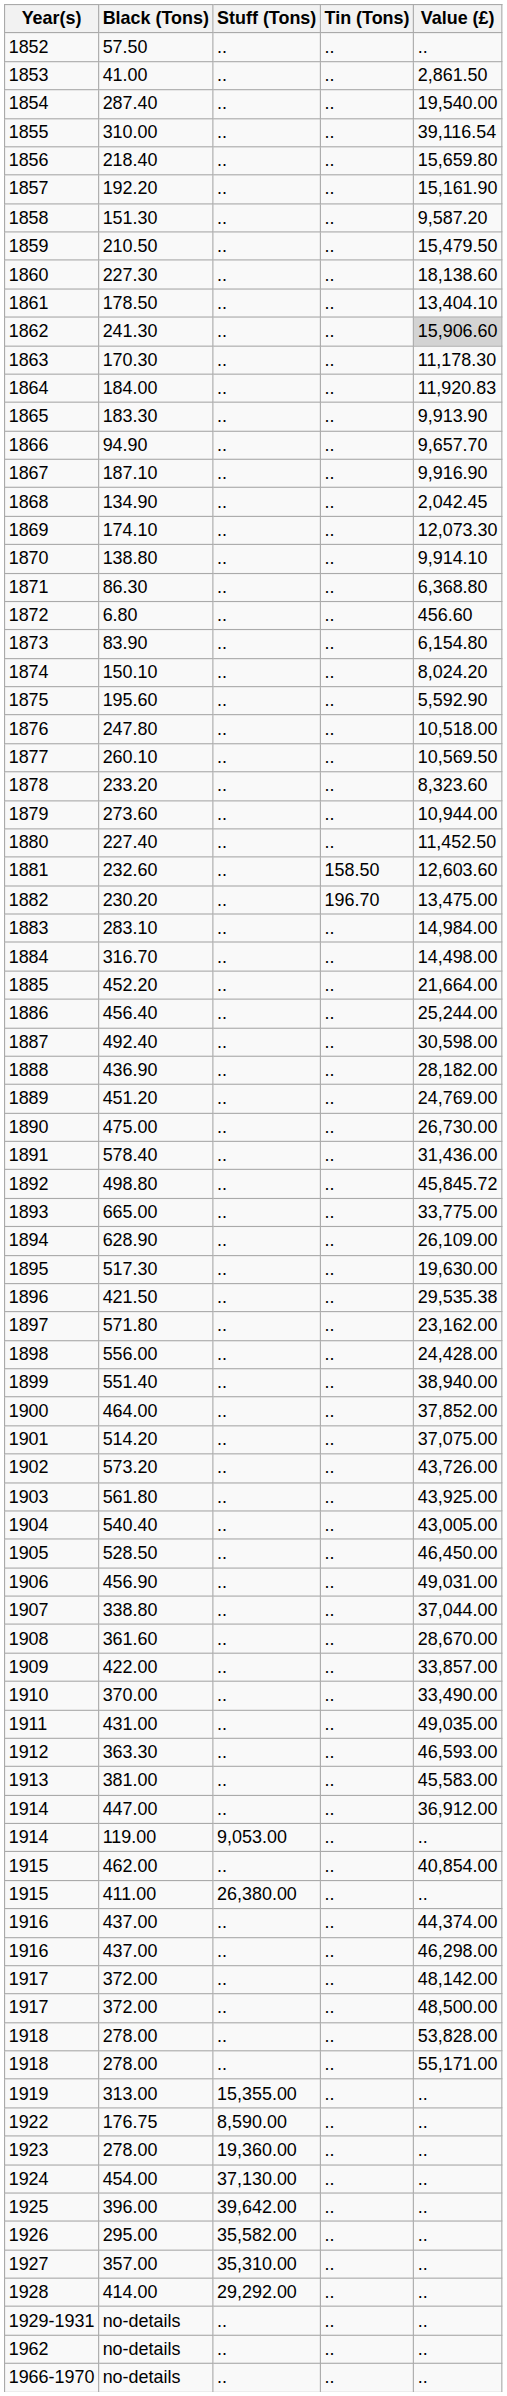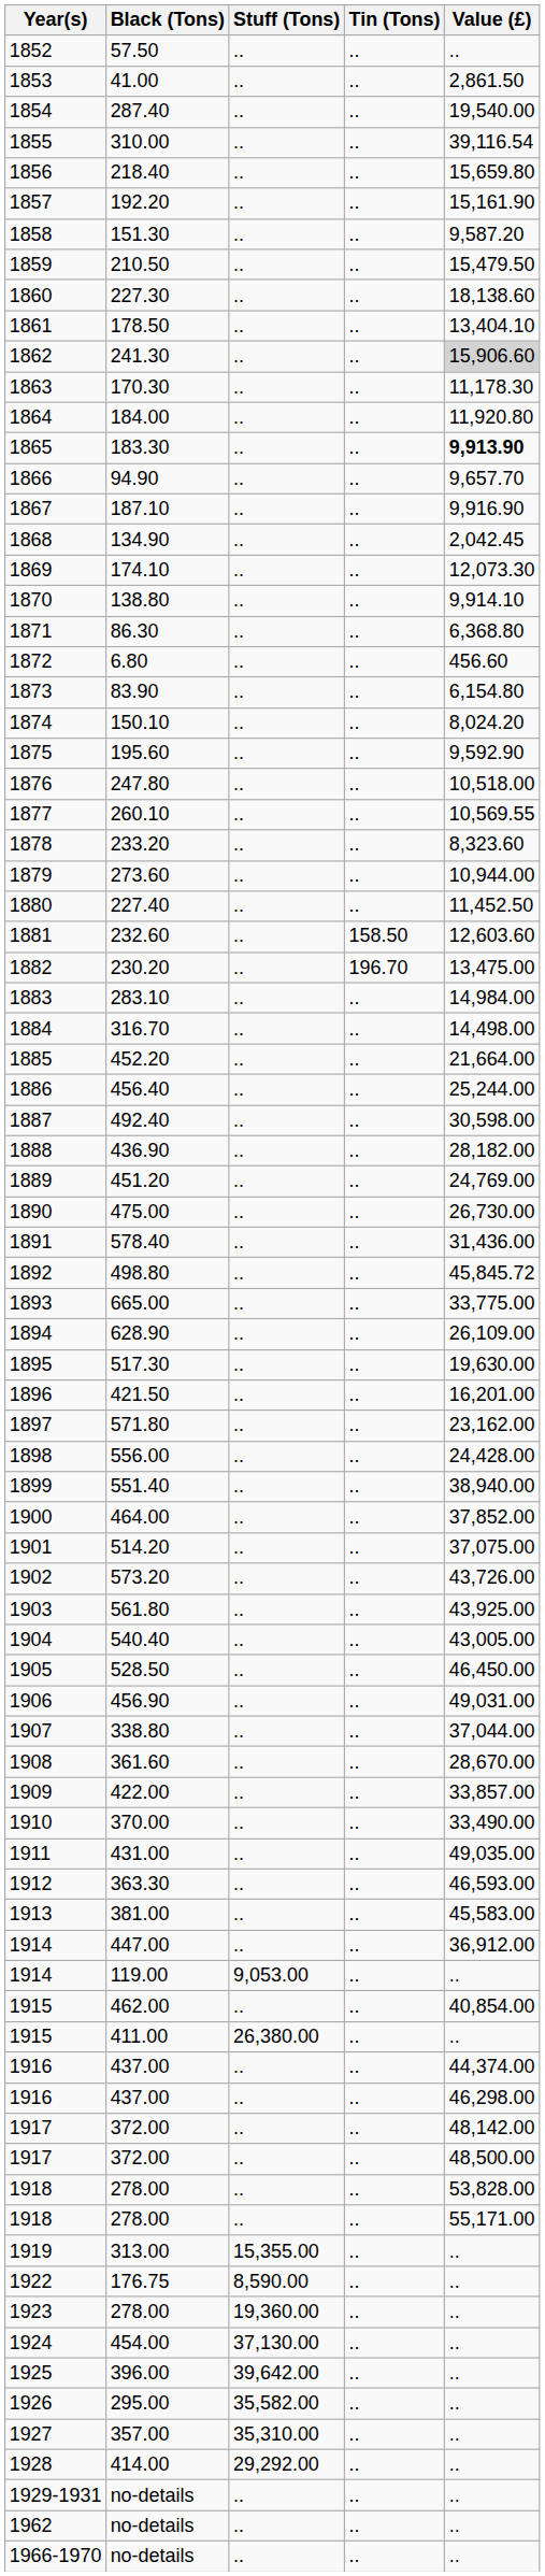 <table class="wikitable sortable mw-collapsible mw-collapsed">
 <tr>
 <th>Year(s)</th>
 <th>Black (Tons)</th>
 <th>Stuff (Tons)</th>
 <th>Tin (Tons)</th>
 <th>Value (£)</th>
 </tr>
 <tr>
 <td>1852</td>
 <td>57.50</td>
 <td>..</td>
 <td>..</td>
 <td>..</td>
 </tr>
 <tr>
 <td>1853</td>
 <td>41.00</td>
 <td>..</td>
 <td>..</td>
 <td>2,861.50</td>
 </tr>
 <tr>
 <td>1854</td>
 <td>287.40</td>
 <td>..</td>
 <td>..</td>
 <td>19,540.00</td>
 </tr>
 <tr>
 <td>1855</td>
 <td>310.00</td>
 <td>..</td>
 <td>..</td>
 <td>39,116.54</td>
 </tr>
 <tr>
 <td>1856</td>
 <td>218.40</td>
 <td>..</td>
 <td>..</td>
 <td>15,659.80</td>
 </tr>
 <tr>
 <td>1857</td>
 <td>192.20</td>
 <td>..</td>
 <td>..</td>
 <td>15,161.90</td>
 </tr>
 <tr>
 <td>1858</td>
 <td>151.30</td>
 <td>..</td>
 <td>..</td>
 <td>9,587.20</td>
 </tr>
 <tr>
 <td>1859</td>
 <td>210.50</td>
 <td>..</td>
 <td>..</td>
 <td>15,479.50</td>
 </tr>
 <tr>
 <td>1860</td>
 <td>227.30</td>
 <td>..</td>
 <td>..</td>
 <td>18,138.60</td>
 </tr>
 <tr>
 <td>1861</td>
 <td>178.50</td>
 <td>..</td>
 <td>..</td>
 <td>13,404.10</td>
 </tr>
 <tr>
 <td>1862</td>
 <td>241.30</td>
 <td>..</td>
 <td>..</td>
 <td style="background: lightgrey;">15,906.60</td>
 </tr>
 <tr>
 <td>1863</td>
 <td>170.30</td>
 <td>..</td>
 <td>..</td>
 <td>11,178.30</td>
 </tr>
 <tr>
 <td>1864</td>
 <td>184.00</td>
 <td>..</td>
 <td>..</td>
-<td>11,920.83</td>
+<td>11,920.80</td>
 </tr>
 <tr>
 <td>1865</td>
 <td>183.30</td>
 <td>..</td>
 <td>..</td>
-<td>9,913.90</td>
+<td><strong>9,913.90</strong></td>
 </tr>
 <tr>
 <td>1866</td>
 <td>94.90</td>
 <td>..</td>
 <td>..</td>
 <td>9,657.70</td>
 </tr>
 <tr>
 <td>1867</td>
 <td>187.10</td>
 <td>..</td>
 <td>..</td>
 <td>9,916.90</td>
 </tr>
 <tr>
 <td>1868</td>
 <td>134.90</td>
 <td>..</td>
 <td>..</td>
 <td>2,042.45</td>
 </tr>
 <tr>
 <td>1869</td>
 <td>174.10</td>
 <td>..</td>
 <td>..</td>
 <td>12,073.30</td>
 </tr>
 <tr>
 <td>1870</td>
 <td>138.80</td>
 <td>..</td>
 <td>..</td>
 <td>9,914.10</td>
 </tr>
 <tr>
 <td>1871</td>
 <td>86.30</td>
 <td>..</td>
 <td>..</td>
 <td>6,368.80</td>
 </tr>
 <tr>
 <td>1872</td>
 <td>6.80</td>
 <td>..</td>
 <td>..</td>
 <td>456.60</td>
 </tr>
 <tr>
 <td>1873</td>
 <td>83.90</td>
 <td>..</td>
 <td>..</td>
 <td>6,154.80</td>
 </tr>
 <tr>
 <td>1874</td>
 <td>150.10</td>
 <td>..</td>
 <td>..</td>
 <td>8,024.20</td>
 </tr>
 <tr>
 <td>1875</td>
 <td>195.60</td>
 <td>..</td>
 <td>..</td>
-<td>5,592.90</td>
+<td>9,592.90</td>
 </tr>
 <tr>
 <td>1876</td>
 <td>247.80</td>
 <td>..</td>
 <td>..</td>
 <td>10,518.00</td>
 </tr>
 <tr>
 <td>1877</td>
 <td>260.10</td>
 <td>..</td>
 <td>..</td>
-<td>10,569.50</td>
+<td>10,569.55</td>
 </tr>
 <tr>
 <td>1878</td>
 <td>233.20</td>
 <td>..</td>
 <td>..</td>
 <td>8,323.60</td>
 </tr>
 <tr>
 <td>1879</td>
 <td>273.60</td>
 <td>..</td>
 <td>..</td>
 <td>10,944.00</td>
 </tr>
 <tr>
 <td>1880</td>
 <td>227.40</td>
 <td>..</td>
 <td>..</td>
 <td>11,452.50</td>
 </tr>
 <tr>
 <td>1881</td>
 <td>232.60</td>
 <td>..</td>
 <td>158.50</td>
 <td>12,603.60</td>
 </tr>
 <tr>
 <td>1882</td>
 <td>230.20</td>
 <td>..</td>
 <td>196.70</td>
 <td>13,475.00</td>
 </tr>
 <tr>
 <td>1883</td>
 <td>283.10</td>
 <td>..</td>
 <td>..</td>
 <td>14,984.00</td>
 </tr>
 <tr>
 <td>1884</td>
 <td>316.70</td>
 <td>..</td>
 <td>..</td>
 <td>14,498.00</td>
 </tr>
 <tr>
 <td>1885</td>
 <td>452.20</td>
 <td>..</td>
 <td>..</td>
 <td>21,664.00</td>
 </tr>
 <tr>
 <td>1886</td>
 <td>456.40</td>
 <td>..</td>
 <td>..</td>
 <td>25,244.00</td>
 </tr>
 <tr>
 <td>1887</td>
 <td>492.40</td>
 <td>..</td>
 <td>..</td>
 <td>30,598.00</td>
 </tr>
 <tr>
 <td>1888</td>
 <td>436.90</td>
 <td>..</td>
 <td>..</td>
 <td>28,182.00</td>
 </tr>
 <tr>
 <td>1889</td>
 <td>451.20</td>
 <td>..</td>
 <td>..</td>
 <td>24,769.00</td>
 </tr>
 <tr>
 <td>1890</td>
 <td>475.00</td>
 <td>..</td>
 <td>..</td>
 <td>26,730.00</td>
 </tr>
 <tr>
 <td>1891</td>
 <td>578.40</td>
 <td>..</td>
 <td>..</td>
 <td>31,436.00</td>
 </tr>
 <tr>
 <td>1892</td>
 <td>498.80</td>
 <td>..</td>
 <td>..</td>
 <td>45,845.72</td>
 </tr>
 <tr>
 <td>1893</td>
 <td>665.00</td>
 <td>..</td>
 <td>..</td>
 <td>33,775.00</td>
 </tr>
 <tr>
 <td>1894</td>
 <td>628.90</td>
 <td>..</td>
 <td>..</td>
 <td>26,109.00</td>
 </tr>
 <tr>
 <td>1895</td>
 <td>517.30</td>
 <td>..</td>
 <td>..</td>
 <td>19,630.00</td>
 </tr>
 <tr>
 <td>1896</td>
 <td>421.50</td>
 <td>..</td>
 <td>..</td>
-<td>29,535.38</td>
+<td>16,201.00</td>
 </tr>
 <tr>
 <td>1897</td>
 <td>571.80</td>
 <td>..</td>
 <td>..</td>
 <td>23,162.00</td>
 </tr>
 <tr>
 <td>1898</td>
 <td>556.00</td>
 <td>..</td>
 <td>..</td>
 <td>24,428.00</td>
 </tr>
 <tr>
 <td>1899</td>
 <td>551.40</td>
 <td>..</td>
 <td>..</td>
 <td>38,940.00</td>
 </tr>
 <tr>
 <td>1900</td>
 <td>464.00</td>
 <td>..</td>
 <td>..</td>
 <td>37,852.00</td>
 </tr>
 <tr>
 <td>1901</td>
 <td>514.20</td>
 <td>..</td>
 <td>..</td>
 <td>37,075.00</td>
 </tr>
 <tr>
 <td>1902</td>
 <td>573.20</td>
 <td>..</td>
 <td>..</td>
 <td>43,726.00</td>
 </tr>
 <tr>
 <td>1903</td>
 <td>561.80</td>
 <td>..</td>
 <td>..</td>
 <td>43,925.00</td>
 </tr>
 <tr>
 <td>1904</td>
 <td>540.40</td>
 <td>..</td>
 <td>..</td>
 <td>43,005.00</td>
 </tr>
 <tr>
 <td>1905</td>
 <td>528.50</td>
 <td>..</td>
 <td>..</td>
 <td>46,450.00</td>
 </tr>
 <tr>
 <td>1906</td>
 <td>456.90</td>
 <td>..</td>
 <td>..</td>
 <td>49,031.00</td>
 </tr>
 <tr>
 <td>1907</td>
 <td>338.80</td>
 <td>..</td>
 <td>..</td>
 <td>37,044.00</td>
 </tr>
 <tr>
 <td>1908</td>
 <td>361.60</td>
 <td>..</td>
 <td>..</td>
 <td>28,670.00</td>
 </tr>
 <tr>
 <td>1909</td>
 <td>422.00</td>
 <td>..</td>
 <td>..</td>
 <td>33,857.00</td>
 </tr>
 <tr>
 <td>1910</td>
 <td>370.00</td>
 <td>..</td>
 <td>..</td>
 <td>33,490.00</td>
 </tr>
 <tr>
 <td>1911</td>
 <td>431.00</td>
 <td>..</td>
 <td>..</td>
 <td>49,035.00</td>
 </tr>
 <tr>
 <td>1912</td>
 <td>363.30</td>
 <td>..</td>
 <td>..</td>
 <td>46,593.00</td>
 </tr>
 <tr>
 <td>1913</td>
 <td>381.00</td>
 <td>..</td>
 <td>..</td>
 <td>45,583.00</td>
 </tr>
 <tr>
 <td>1914</td>
 <td>447.00</td>
 <td>..</td>
 <td>..</td>
 <td>36,912.00</td>
 </tr>
 <tr>
 <td>1914</td>
 <td>119.00</td>
 <td>9,053.00</td>
 <td>..</td>
 <td>..</td>
 </tr>
 <tr>
 <td>1915</td>
 <td>462.00</td>
 <td>..</td>
 <td>..</td>
 <td>40,854.00</td>
 </tr>
 <tr>
 <td>1915</td>
 <td>411.00</td>
 <td>26,380.00</td>
 <td>..</td>
 <td>..</td>
 </tr>
 <tr>
 <td>1916</td>
 <td>437.00</td>
 <td>..</td>
 <td>..</td>
 <td>44,374.00</td>
 </tr>
 <tr>
 <td>1916</td>
 <td>437.00</td>
 <td>..</td>
 <td>..</td>
 <td>46,298.00</td>
 </tr>
 <tr>
 <td>1917</td>
 <td>372.00</td>
 <td>..</td>
 <td>..</td>
 <td>48,142.00</td>
 </tr>
 <tr>
 <td>1917</td>
 <td>372.00</td>
 <td>..</td>
 <td>..</td>
 <td>48,500.00</td>
 </tr>
 <tr>
 <td>1918</td>
 <td>278.00</td>
 <td>..</td>
 <td>..</td>
 <td>53,828.00</td>
 </tr>
 <tr>
 <td>1918</td>
 <td>278.00</td>
 <td>..</td>
 <td>..</td>
 <td>55,171.00</td>
 </tr>
 <tr>
 <td>1919</td>
 <td>313.00</td>
 <td>15,355.00</td>
 <td>..</td>
 <td>..</td>
 </tr>
 <tr>
 <td>1922</td>
 <td>176.75</td>
 <td>8,590.00</td>
 <td>..</td>
 <td>..</td>
 </tr>
 <tr>
 <td>1923</td>
 <td>278.00</td>
 <td>19,360.00</td>
 <td>..</td>
 <td>..</td>
 </tr>
 <tr>
 <td>1924</td>
 <td>454.00</td>
 <td>37,130.00</td>
 <td>..</td>
 <td>..</td>
 </tr>
 <tr>
 <td>1925</td>
 <td>396.00</td>
 <td>39,642.00</td>
 <td>..</td>
 <td>..</td>
 </tr>
 <tr>
 <td>1926</td>
 <td>295.00</td>
 <td>35,582.00</td>
 <td>..</td>
 <td>..</td>
 </tr>
 <tr>
 <td>1927</td>
 <td>357.00</td>
 <td>35,310.00</td>
 <td>..</td>
 <td>..</td>
 </tr>
 <tr>
 <td>1928</td>
 <td>414.00</td>
 <td>29,292.00</td>
 <td>..</td>
 <td>..</td>
 </tr>
 <tr>
 <td>1929-1931</td>
 <td>no-details</td>
 <td>..</td>
 <td>..</td>
 <td>..</td>
 </tr>
 <tr>
 <td>1962</td>
 <td>no-details</td>
 <td>..</td>
 <td>..</td>
 <td>..</td>
 </tr>
 <tr>
 <td>1966-1970</td>
 <td>no-details</td>
 <td>..</td>
 <td>..</td>
 <td>..</td>
 </tr>
 </table>
